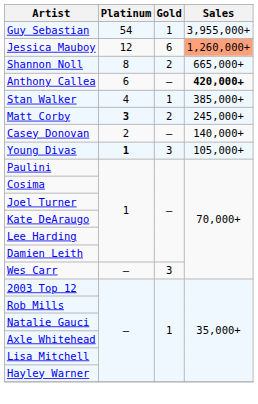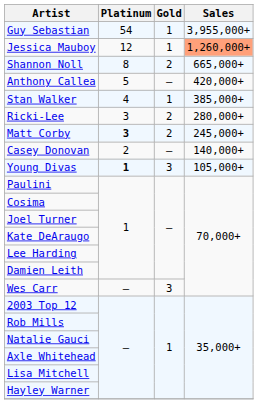 <table class="wikitable" style="text-align:center;">
 <tr>
 <th>Artist</th>
 <th>Platinum</th>
 <th>Gold</th>
 <th>Sales</th>
 </tr>
 <tr style="background:#f0f8ff;">
 <td style="text-align:left;"><a href='#'>Guy Sebastian</a></td>
 <td>54</td>
 <td>1</td>
 <td>3,955,000+</td>
 </tr>
 <tr>
 <td style="text-align:left;"><a href='#'>Jessica Mauboy</a></td>
 <td>12</td>
-<td>6</td>
+<td>1</td>
 <td style="background: lightsalmon;">1,260,000+</td>
 </tr>
 <tr style="background:#f0f8ff;">
 <td style="text-align:left;"><a href='#'>Shannon Noll</a></td>
 <td>8</td>
 <td>2</td>
 <td>665,000+</td>
 </tr>
 <tr>
 <td style="text-align:left;"><a href='#'>Anthony Callea</a></td>
-<td>6</td>
+<td>5</td>
 <td>—</td>
-<td><strong>420,000+</strong></td>
+<td>420,000+</td>
 </tr>
 <tr style="background:#f0f8ff;">
 <td style="text-align:left;"><a href='#'>Stan Walker</a></td>
 <td>4</td>
 <td>1</td>
 <td>385,000+</td>
+</tr>
+<tr>
+<td style="text-align:left;"><a href='#'>Ricki-Lee</a></td>
+<td>3</td>
+<td>2</td>
+<td>280,000+</td>
 </tr>
 <tr style="background:#f0f8ff;">
 <td style="text-align:left;"><a href='#'>Matt Corby</a></td>
 <td><strong>3</strong></td>
 <td>2</td>
 <td>245,000+</td>
 </tr>
 <tr>
 <td style="text-align:left;"><a href='#'>Casey Donovan</a></td>
 <td>2</td>
 <td>—</td>
 <td>140,000+</td>
 </tr>
 <tr style="background:#f0f8ff;">
 <td style="text-align:left;"><a href='#'>Young Divas</a></td>
 <td><strong>1</strong></td>
 <td>3</td>
 <td>105,000+</td>
 </tr>
 <tr>
 <td style="text-align:left;"><a href='#'>Paulini</a></td>
 <td rowspan="6">1</td>
 <td rowspan="6">—</td>
 <td rowspan="7">70,000+</td>
 </tr>
 <tr>
 <td style="text-align:left;"><a href='#'>Cosima</a></td>
 </tr>
 <tr>
 <td style="text-align:left;"><a href='#'>Joel Turner</a></td>
 </tr>
 <tr>
 <td style="text-align:left;"><a href='#'>Kate DeAraugo</a></td>
 </tr>
 <tr>
 <td style="text-align:left;"><a href='#'>Lee Harding</a></td>
 </tr>
 <tr>
 <td style="text-align:left;"><a href='#'>Damien Leith</a></td>
 </tr>
 <tr>
 <td style="text-align:left;"><a href='#'>Wes Carr</a></td>
 <td>—</td>
 <td>3</td>
 </tr>
 <tr style="background:#f0f8ff;">
 <td style="text-align:left;"><a href='#'>2003 Top 12</a></td>
 <td rowspan="6">—</td>
 <td rowspan="6">1</td>
 <td rowspan="6">35,000+</td>
 </tr>
 <tr style="background:#f0f8ff;">
 <td style="text-align:left;"><a href='#'>Rob Mills</a></td>
 </tr>
 <tr style="background:#f0f8ff;">
 <td style="text-align:left;"><a href='#'>Natalie Gauci</a></td>
 </tr>
 <tr style="background:#f0f8ff;">
 <td style="text-align:left;"><a href='#'>Axle Whitehead</a></td>
 </tr>
 <tr style="background:#f0f8ff;">
 <td style="text-align:left;"><a href='#'>Lisa Mitchell</a></td>
 </tr>
 <tr style="background:#f0f8ff;">
 <td style="text-align:left;"><a href='#'>Hayley Warner</a></td>
 </tr>
 <tr>
 </tr>
 </table>
